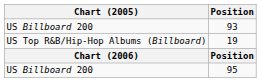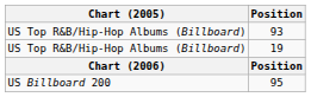 <table class="wikitable">
 <tr>
 <th scope="col">Chart (2005)</th>
 <th scope="col">Position</th>
 </tr>
 <tr>
-<td>US <em>Billboard</em> 200</td>
+<td>US Top R&B/Hip-Hop Albums (<em>Billboard</em>)</td>
 <td style="text-align:center;">93</td>
 </tr>
 <tr>
 <td>US Top R&B/Hip-Hop Albums (<em>Billboard</em>)</td>
 <td style="text-align:center;">19</td>
 </tr>
 <tr>
 <th scope="col">Chart (2006)</th>
 <th scope="col">Position</th>
 </tr>
 <tr>
 <td>US <em>Billboard</em> 200</td>
 <td style="text-align:center;">95</td>
 </tr>
 </table>
